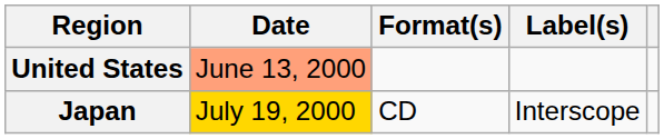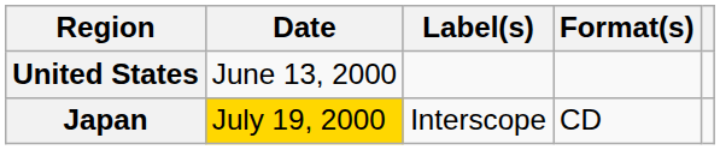 <table class="wikitable plainrowheaders">
 <tr>
 <th scope="col">Region</th>
 <th scope="col">Date</th>
+<th scope="col">Label(s)</th>
 <th scope="col">Format(s)</th>
-<th scope="col">Label(s)</th>
 <th scope="col"></th>
 </tr>
 <tr>
 <th scope="row">United States</th>
-<td style="background: lightsalmon;">June 13, 2000</td>
+<td>June 13, 2000</td>
 <td></td>
 <td></td>
 <td></td>
 </tr>
 <tr>
 <th scope="row">Japan</th>
 <td style="background: gold;">July 19, 2000</td>
+<td>Interscope</td>
 <td>CD</td>
-<td>Interscope</td>
 <td></td>
 </tr>
 </table>
